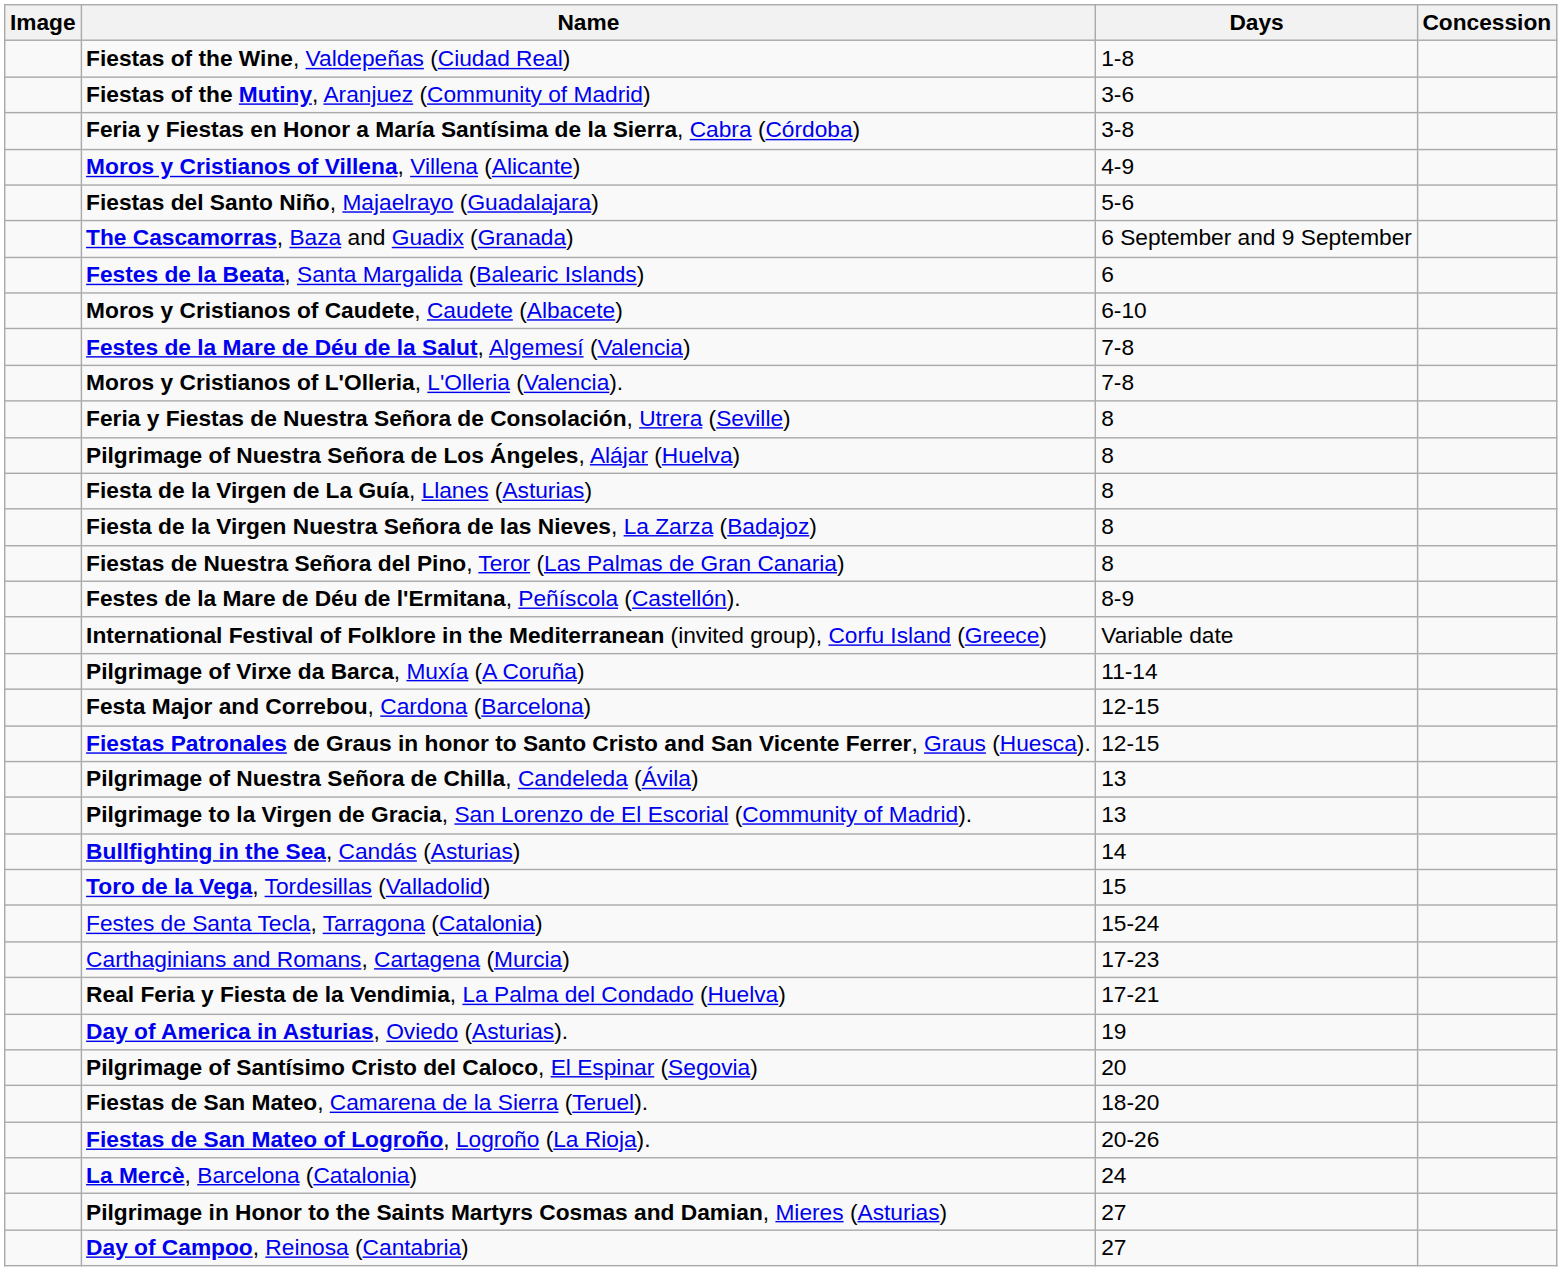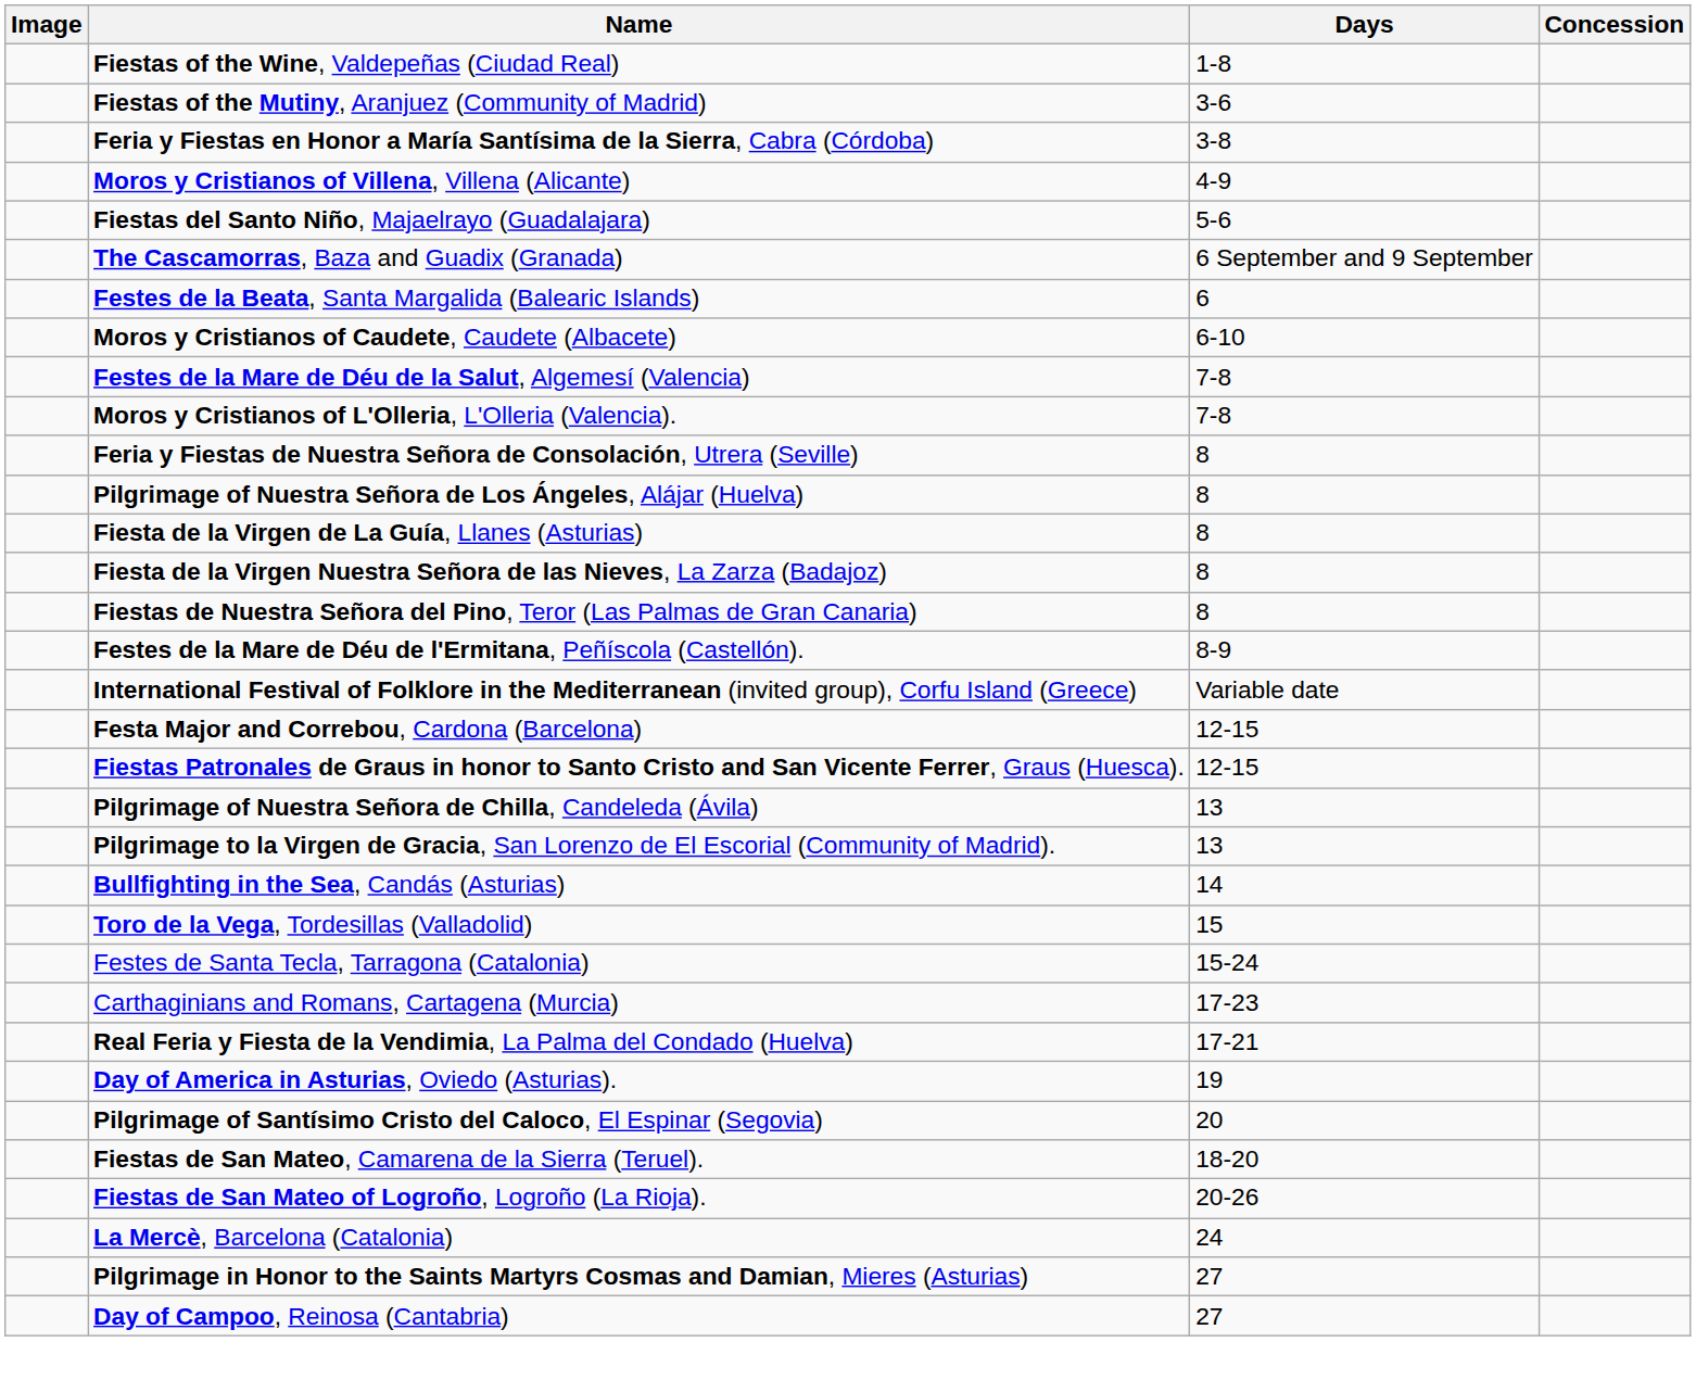 <table class="wikitable">
 <tr>
 <th>Image</th>
 <th>Name</th>
 <th>Days</th>
 <th>Concession</th>
 </tr>
 <tr>
 <td></td>
 <td><strong>Fiestas of the Wine</strong>, <a href='#'>Valdepeñas</a> (<a href='#'>Ciudad Real</a>)</td>
 <td>1-8</td>
 <td></td>
 </tr>
 <tr>
 <td></td>
 <td><strong>Fiestas of the <a href='#'>Mutiny</a></strong>, <a href='#'>Aranjuez</a> (<a href='#'>Community of Madrid</a>)</td>
 <td>3-6</td>
 <td></td>
 </tr>
 <tr>
 <td></td>
 <td><strong>Feria y Fiestas en Honor a María Santísima de la Sierra</strong>, <a href='#'>Cabra</a> (<a href='#'>Córdoba</a>)</td>
 <td>3-8</td>
 <td></td>
 </tr>
 <tr>
 <td></td>
 <td><strong><a href='#'>Moros y Cristianos of Villena</a></strong>, <a href='#'>Villena</a> (<a href='#'>Alicante</a>)</td>
 <td>4-9</td>
 <td></td>
 </tr>
 <tr>
 <td></td>
 <td><strong>Fiestas del Santo Niño</strong>, <a href='#'>Majaelrayo</a> (<a href='#'>Guadalajara</a>)</td>
 <td>5-6</td>
 <td></td>
 </tr>
 <tr>
 <td></td>
 <td><a href='#'><strong>The Cascamorras</strong></a>, <a href='#'>Baza</a> and <a href='#'>Guadix</a> (<a href='#'>Granada</a>)</td>
 <td>6 September and 9 September</td>
 <td></td>
 </tr>
 <tr>
 <td></td>
 <td><strong><a href='#'>Festes de la Beata</a></strong>, <a href='#'>Santa Margalida</a> (<a href='#'>Balearic Islands</a>)</td>
 <td>6</td>
 <td></td>
 </tr>
 <tr>
 <td></td>
 <td><strong>Moros y Cristianos of Caudete</strong>, <a href='#'>Caudete</a> (<a href='#'>Albacete</a>)</td>
 <td>6-10</td>
 <td></td>
 </tr>
 <tr>
 <td></td>
 <td><strong><a href='#'>Festes de la Mare de Déu de la Salut</a></strong>, <a href='#'>Algemesí</a> (<a href='#'>Valencia</a>)</td>
 <td>7-8</td>
 <td></td>
 </tr>
 <tr>
 <td></td>
 <td><strong>Moros y Cristianos of L'Olleria</strong>, <a href='#'>L'Olleria</a> (<a href='#'>Valencia</a>).</td>
 <td>7-8</td>
 <td></td>
 </tr>
 <tr>
 <td></td>
 <td><strong>Feria y Fiestas de Nuestra Señora de Consolación</strong>, <a href='#'>Utrera</a> (<a href='#'>Seville</a>)</td>
 <td>8</td>
 <td></td>
 </tr>
 <tr>
 <td></td>
 <td><strong>Pilgrimage of Nuestra Señora de Los Ángeles</strong>, <a href='#'>Alájar</a> (<a href='#'>Huelva</a>)</td>
 <td>8</td>
 <td></td>
 </tr>
 <tr>
 <td></td>
 <td><strong>Fiesta de la Virgen de La Guía</strong>, <a href='#'>Llanes</a> (<a href='#'>Asturias</a>)</td>
 <td>8</td>
 <td></td>
 </tr>
 <tr>
 <td></td>
 <td><strong>Fiesta de la Virgen Nuestra Señora de las Nieves</strong>, <a href='#'>La Zarza</a> (<a href='#'>Badajoz</a>)</td>
 <td>8</td>
 <td></td>
 </tr>
 <tr>
 <td></td>
 <td><strong>Fiestas de Nuestra Señora del Pino</strong>, <a href='#'>Teror</a> (<a href='#'>Las Palmas de Gran Canaria</a>)</td>
 <td>8</td>
 <td></td>
 </tr>
 <tr>
 <td></td>
 <td><strong>Festes de la Mare de Déu de l'Ermitana</strong>, <a href='#'>Peñíscola</a> (<a href='#'>Castellón</a>).</td>
 <td>8-9</td>
 <td></td>
 </tr>
 <tr>
 <td></td>
 <td><strong>International Festival of Folklore in the Mediterranean</strong> (invited group), <a href='#'>Corfu Island</a> (<a href='#'>Greece</a>)</td>
 <td>Variable date</td>
 <td></td>
 </tr>
 <tr>
 <td></td>
-<td><strong>Pilgrimage of Virxe da Barca</strong>, <a href='#'>Muxía</a> (<a href='#'>A Coruña</a>)</td>
-<td>11-14</td>
-<td></td>
-</tr>
-<tr>
-<td></td>
 <td><strong>Festa Major and Correbou</strong>, <a href='#'>Cardona</a> (<a href='#'>Barcelona</a>)</td>
 <td>12-15</td>
 <td></td>
 </tr>
 <tr>
 <td></td>
 <td><strong><a href='#'>Fiestas Patronales</a> de Graus in honor to Santo Cristo and San Vicente Ferrer</strong>, <a href='#'>Graus</a> (<a href='#'>Huesca</a>).</td>
 <td>12-15</td>
 <td></td>
 </tr>
 <tr>
 <td></td>
 <td><strong>Pilgrimage of Nuestra Señora de Chilla</strong>, <a href='#'>Candeleda</a> (<a href='#'>Ávila</a>)</td>
 <td>13</td>
 <td></td>
 </tr>
 <tr>
 <td></td>
 <td><strong>Pilgrimage to la Virgen de Gracia</strong>, <a href='#'>San Lorenzo de El Escorial</a> (<a href='#'>Community of Madrid</a>).</td>
 <td>13</td>
 <td></td>
 </tr>
 <tr>
 <td></td>
 <td><strong><a href='#'>Bullfighting in the Sea</a></strong>, <a href='#'>Candás</a> (<a href='#'>Asturias</a>)</td>
 <td>14</td>
 <td></td>
 </tr>
 <tr>
 <td></td>
 <td><strong><a href='#'>Toro de la Vega</a></strong>, <a href='#'>Tordesillas</a> (<a href='#'>Valladolid</a>)</td>
 <td>15</td>
 <td></td>
 </tr>
 <tr>
 <td></td>
 <td><a href='#'>Festes de Santa Tecla</a>, <a href='#'>Tarragona</a> (<a href='#'>Catalonia</a>)</td>
 <td>15-24</td>
 <td></td>
 </tr>
 <tr>
 <td></td>
 <td><a href='#'>Carthaginians and Romans</a>, <a href='#'>Cartagena</a> (<a href='#'>Murcia</a>)</td>
 <td>17-23</td>
 <td></td>
 </tr>
 <tr>
 <td></td>
 <td><strong>Real Feria y Fiesta de la Vendimia</strong>, <a href='#'>La Palma del Condado</a> (<a href='#'>Huelva</a>)</td>
 <td>17-21</td>
 <td></td>
 </tr>
 <tr>
 <td></td>
 <td><strong><a href='#'>Day of America in Asturias</a></strong>, <a href='#'>Oviedo</a> (<a href='#'>Asturias</a>).</td>
 <td>19</td>
 <td></td>
 </tr>
 <tr>
 <td></td>
 <td><strong>Pilgrimage of Santísimo Cristo del Caloco</strong>, <a href='#'>El Espinar</a> (<a href='#'>Segovia</a>)</td>
 <td>20</td>
 <td></td>
 </tr>
 <tr>
 <td></td>
 <td><strong>Fiestas de San Mateo</strong>, <a href='#'>Camarena de la Sierra</a> (<a href='#'>Teruel</a>).</td>
 <td>18-20</td>
 <td></td>
 </tr>
 <tr>
 <td></td>
 <td><strong><a href='#'>Fiestas de San Mateo of Logroño</a></strong>, <a href='#'>Logroño</a> (<a href='#'>La Rioja</a>).</td>
 <td>20-26</td>
 <td></td>
 </tr>
 <tr>
 <td></td>
 <td><strong><a href='#'>La Mercè</a></strong>, <a href='#'>Barcelona</a> (<a href='#'>Catalonia</a>)</td>
 <td>24</td>
 <td></td>
 </tr>
 <tr>
 <td></td>
 <td><strong>Pilgrimage in Honor to the Saints Martyrs Cosmas and Damian</strong>, <a href='#'>Mieres</a> (<a href='#'>Asturias</a>)</td>
 <td>27</td>
 <td></td>
 </tr>
 <tr>
 <td></td>
 <td><strong><a href='#'>Day of Campoo</a></strong>, <a href='#'>Reinosa</a> (<a href='#'>Cantabria</a>)</td>
 <td>27</td>
 <td></td>
 </tr>
 </table>
